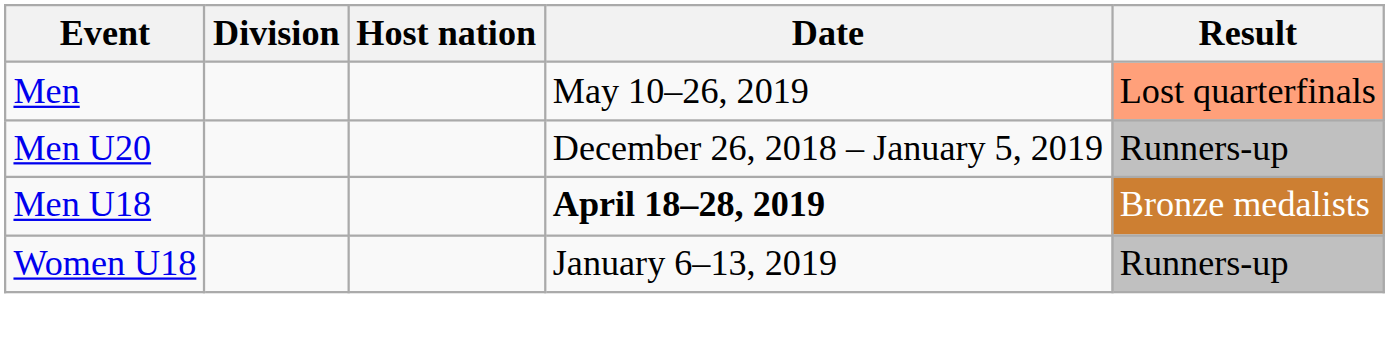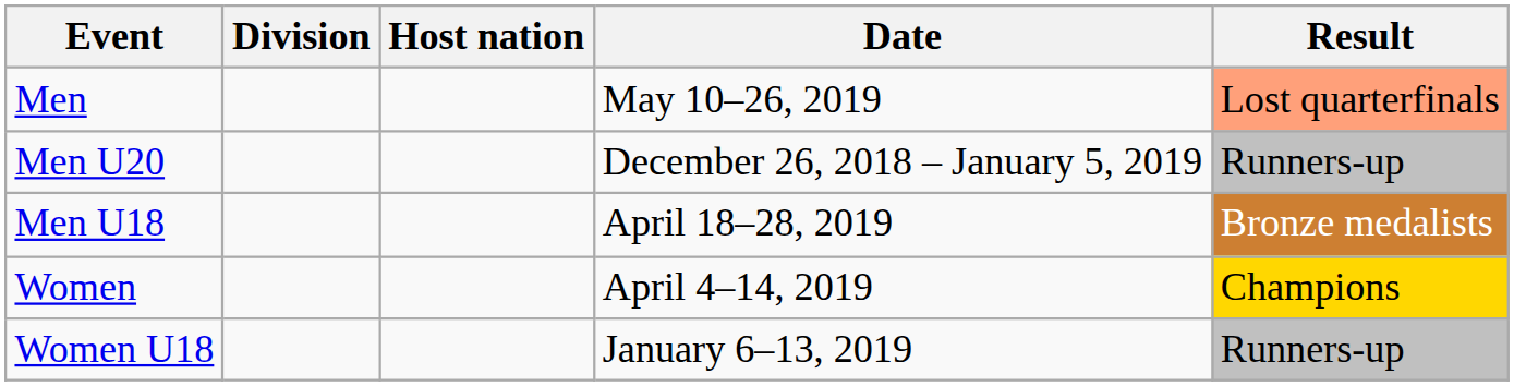 <table class="wikitable">
 <tr>
 <th>Event</th>
 <th>Division</th>
 <th>Host nation</th>
 <th>Date</th>
 <th>Result</th>
 </tr>
 <tr>
 <td><a href='#'>Men</a></td>
 <td></td>
 <td></td>
 <td>May 10–26, 2019</td>
 <td style="background: lightsalmon;">Lost quarterfinals<br></td>
 </tr>
 <tr>
 <td><a href='#'>Men U20</a></td>
 <td></td>
 <td></td>
 <td>December 26, 2018 – January 5, 2019</td>
 <td style="background:#C0C0C0">Runners-up<br></td>
 </tr>
 <tr>
 <td><a href='#'>Men U18</a></td>
 <td></td>
 <td></td>
-<td><strong>April 18–28, 2019</strong></td>
+<td>April 18–28, 2019</td>
 <td style="background:#CD7F32; color:white">Bronze medalists<br></td>
+</tr>
+<tr>
+<td><a href='#'>Women</a></td>
+<td></td>
+<td></td>
+<td>April 4–14, 2019</td>
+<td style="background:#FFD700">Champions<br></td>
 </tr>
 <tr>
 <td><a href='#'>Women U18</a></td>
 <td></td>
 <td></td>
 <td>January 6–13, 2019</td>
 <td style="background:#C0C0C0">Runners-up<br></td>
 </tr>
 </table>
